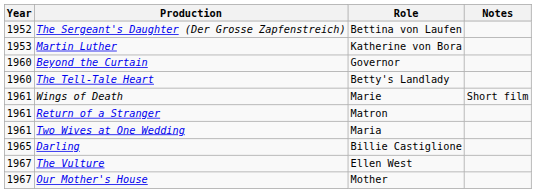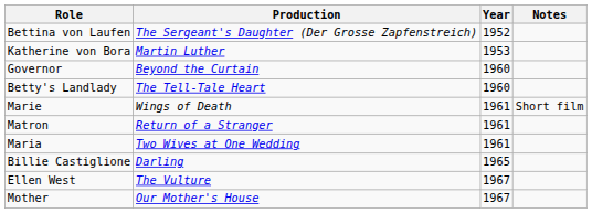 <table class="wikitable">
 <tr style="background:#ccc;">
+<th>Role</th>
+<th>Production</th>
 <th>Year</th>
-<th>Production</th>
-<th>Role</th>
 <th>Notes</th>
 </tr>
 <tr>
+<td>Bettina von Laufen</td>
+<td><em><a href='#'>The Sergeant's Daughter</a> (Der Grosse Zapfenstreich)</em></td>
 <td>1952</td>
-<td><em><a href='#'>The Sergeant's Daughter</a> (Der Grosse Zapfenstreich)</em></td>
-<td>Bettina von Laufen</td>
 <td></td>
 </tr>
 <tr>
+<td>Katherine von Bora</td>
+<td><em><a href='#'>Martin Luther</a></em></td>
 <td>1953</td>
-<td><em><a href='#'>Martin Luther</a></em></td>
-<td>Katherine von Bora</td>
 <td></td>
 </tr>
 <tr>
+<td>Governor</td>
+<td><em><a href='#'>Beyond the Curtain</a></em></td>
 <td>1960</td>
-<td><em><a href='#'>Beyond the Curtain</a></em></td>
-<td>Governor</td>
 <td></td>
 </tr>
 <tr>
+<td>Betty's Landlady</td>
+<td><em><a href='#'>The Tell-Tale Heart</a></em></td>
 <td>1960</td>
-<td><em><a href='#'>The Tell-Tale Heart</a></em></td>
-<td>Betty's Landlady</td>
 <td></td>
 </tr>
 <tr>
+<td>Marie</td>
+<td><em>Wings of Death</em></td>
 <td>1961</td>
-<td><em>Wings of Death</em></td>
-<td>Marie</td>
 <td>Short film</td>
 </tr>
 <tr>
+<td>Matron</td>
+<td><em><a href='#'>Return of a Stranger</a></em></td>
 <td>1961</td>
-<td><em><a href='#'>Return of a Stranger</a></em></td>
-<td>Matron</td>
 <td></td>
 </tr>
 <tr>
+<td>Maria</td>
+<td><em><a href='#'>Two Wives at One Wedding</a></em></td>
 <td>1961</td>
-<td><em><a href='#'>Two Wives at One Wedding</a></em></td>
-<td>Maria</td>
 <td></td>
 </tr>
 <tr>
+<td>Billie Castiglione</td>
+<td><em><a href='#'>Darling</a></em></td>
 <td>1965</td>
-<td><em><a href='#'>Darling</a></em></td>
-<td>Billie Castiglione</td>
 <td></td>
 </tr>
 <tr>
+<td>Ellen West</td>
+<td><em><a href='#'>The Vulture</a></em></td>
 <td>1967</td>
-<td><em><a href='#'>The Vulture</a></em></td>
-<td>Ellen West</td>
 <td></td>
 </tr>
 <tr>
+<td>Mother</td>
+<td><em><a href='#'>Our Mother's House</a></em></td>
 <td>1967</td>
-<td><em><a href='#'>Our Mother's House</a></em></td>
-<td>Mother</td>
 <td></td>
 </tr>
 </table>
